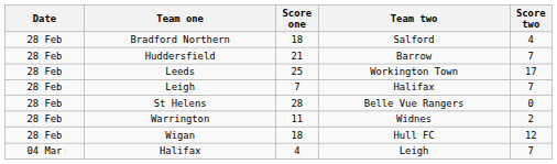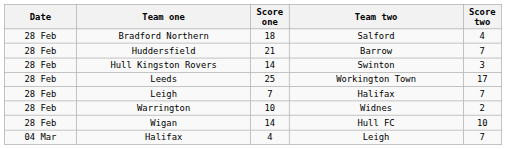 <table class="wikitable" style="text-align: center">
 <tr>
 <th width=100>Date</th>
 <th width=250>Team one</th>
 <th width=50>Score one</th>
 <th width=250>Team two</th>
 <th width=50>Score two</th>
 </tr>
 <tr>
 <td>28 Feb</td>
 <td>Bradford Northern</td>
 <td>18</td>
 <td>Salford</td>
 <td>4</td>
 </tr>
 <tr>
 <td>28 Feb</td>
 <td>Huddersfield</td>
 <td>21</td>
 <td>Barrow</td>
 <td>7</td>
 </tr>
 <tr>
 <td>28 Feb</td>
+<td>Hull Kingston Rovers</td>
+<td>14</td>
+<td>Swinton</td>
+<td>3</td>
+</tr>
+<tr>
+<td>28 Feb</td>
 <td>Leeds</td>
 <td>25</td>
 <td>Workington Town</td>
 <td>17</td>
 </tr>
 <tr>
 <td>28 Feb</td>
 <td>Leigh</td>
 <td>7</td>
 <td>Halifax</td>
 <td>7</td>
 </tr>
 <tr>
 <td>28 Feb</td>
-<td>St Helens</td>
-<td>28</td>
-<td>Belle Vue Rangers</td>
-<td>0</td>
-</tr>
-<tr>
-<td>28 Feb</td>
 <td>Warrington</td>
-<td>11</td>
+<td>10</td>
 <td>Widnes</td>
 <td>2</td>
 </tr>
 <tr>
 <td>28 Feb</td>
 <td>Wigan</td>
-<td>18</td>
+<td>14</td>
 <td>Hull FC</td>
-<td>12</td>
+<td>10</td>
 </tr>
 <tr>
 <td>04 Mar</td>
 <td>Halifax</td>
 <td>4</td>
 <td>Leigh</td>
 <td>7</td>
 </tr>
 </table>
